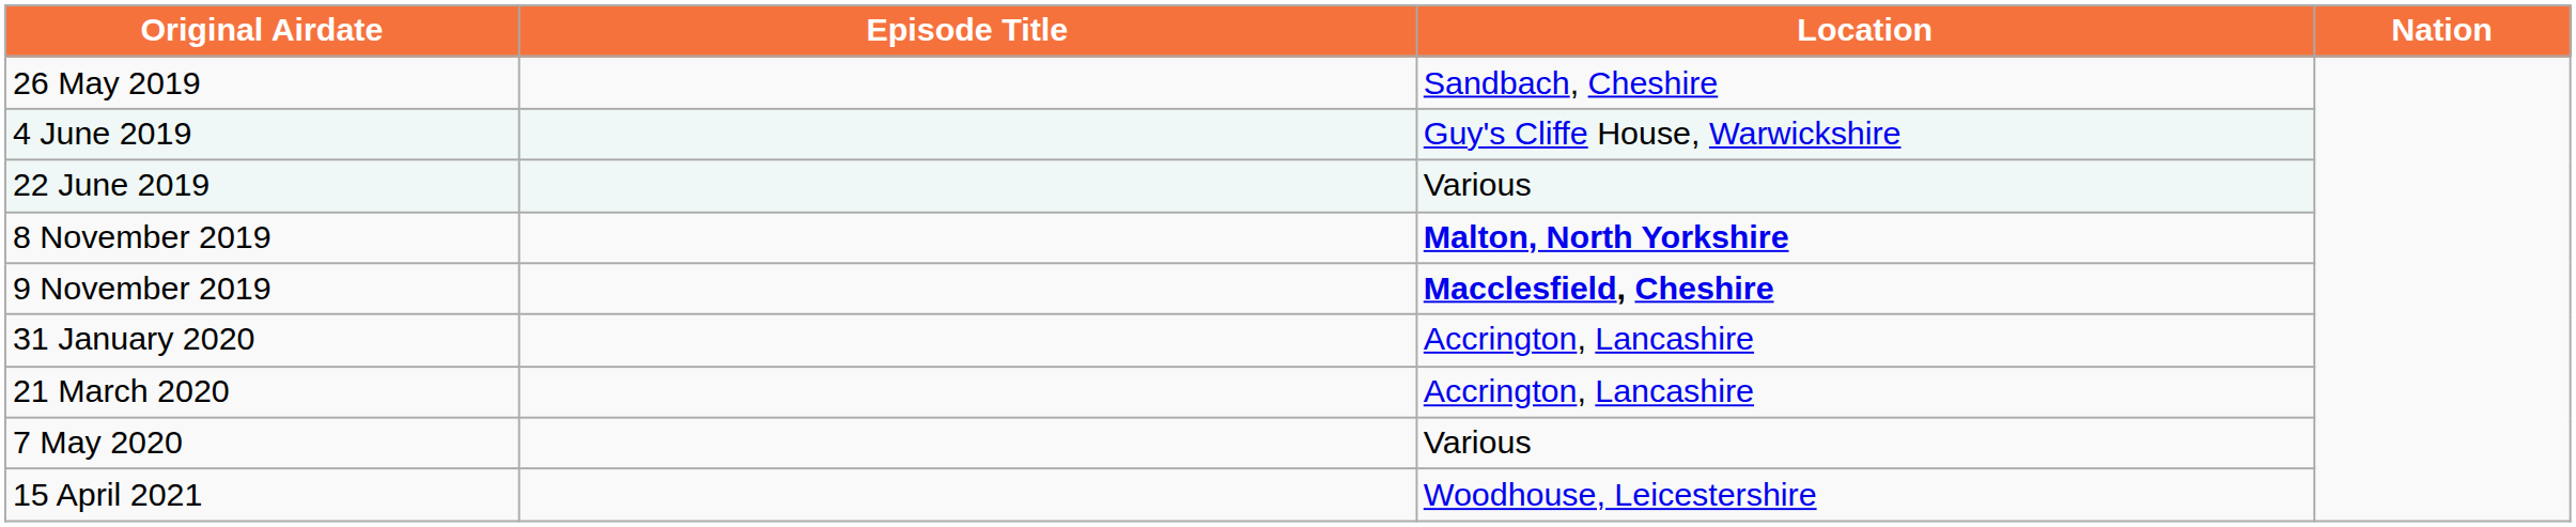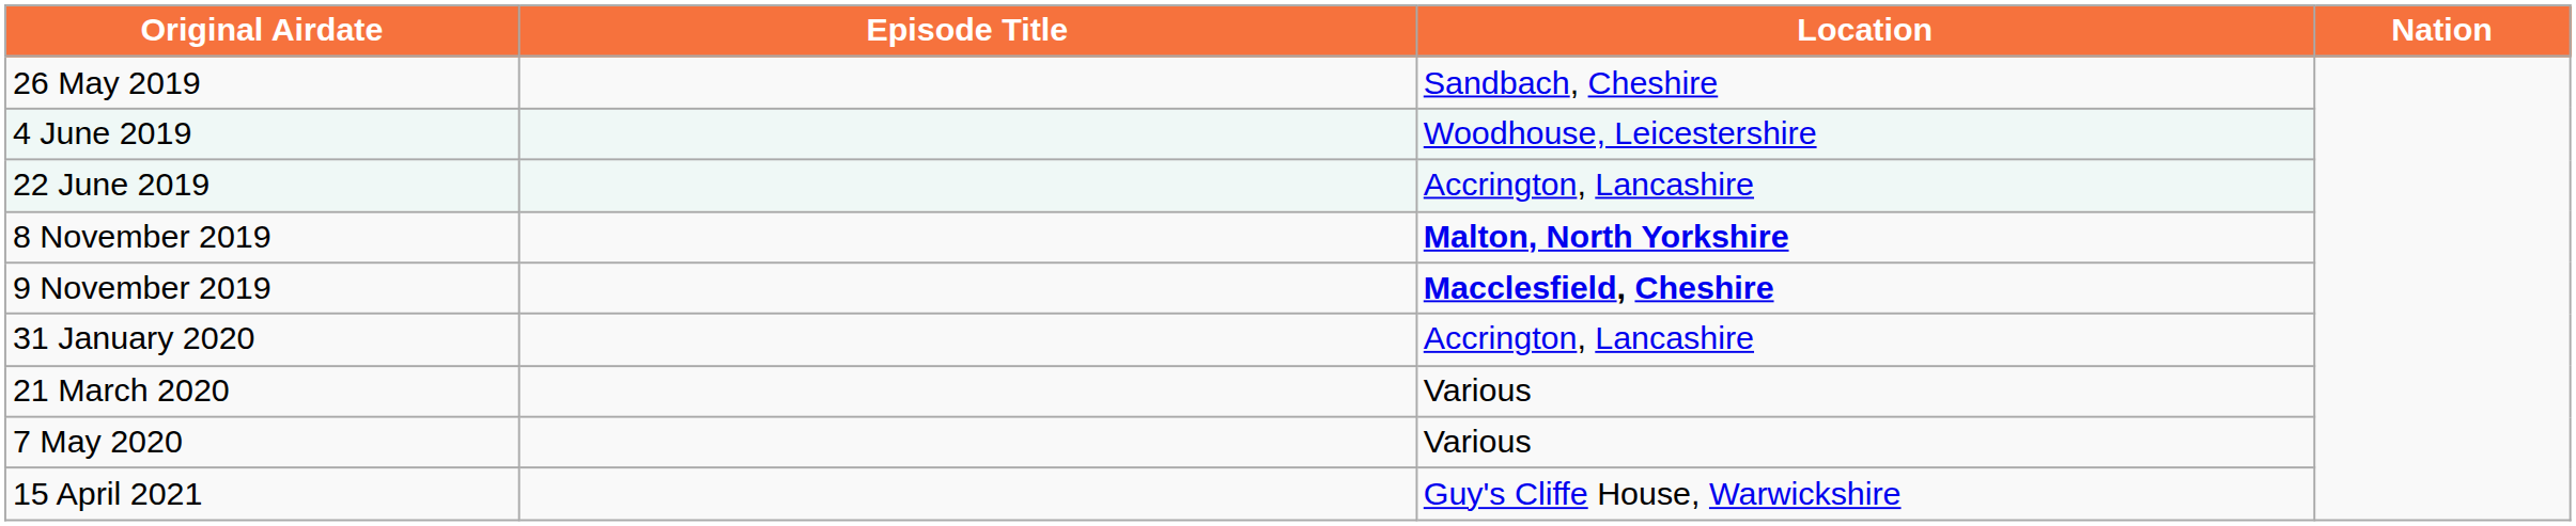 <table class="wikitable" id="series_list" style="margin: auto; width: 100%">
 <tr style="background:#964b00; color:white;">
 <th style="width:20%; background:#F6723D;"><strong> Original Airdate</strong></th>
 <th style="width:35%; background:#F6723D;"><strong>Episode Title</strong></th>
 <th style="width:35%; background:#F6723D;"><strong>Location</strong></th>
 <th style="width:35%; background:#F6723D;"><strong>Nation</strong></th>
 </tr>
 <tr>
 <td>26 May 2019</td>
 <td></td>
 <td><a href='#'>Sandbach</a>, <a href='#'>Cheshire</a></td>
 <td rowspan="9"></td>
 </tr>
 <tr style="background:#eff8f6;">
 <td>4 June 2019</td>
 <td></td>
-<td><a href='#'>Guy's Cliffe</a> House, <a href='#'>Warwickshire</a></td>
+<td><a href='#'>Woodhouse, Leicestershire</a></td>
 </tr>
 <tr style="background:#eff8f6;">
 <td>22 June 2019</td>
 <td></td>
-<td>Various</td>
+<td><a href='#'>Accrington</a>, <a href='#'>Lancashire</a></td>
 </tr>
 <tr>
 <td>8 November 2019</td>
 <td></td>
 <td><strong><a href='#'>Malton, North Yorkshire</a></strong></td>
 </tr>
 <tr>
 <td>9 November 2019</td>
 <td></td>
 <td><strong><a href='#'>Macclesfield</a>, <a href='#'>Cheshire</a></strong></td>
 </tr>
 <tr>
 <td>31 January 2020</td>
 <td></td>
 <td><a href='#'>Accrington</a>, <a href='#'>Lancashire</a></td>
 </tr>
 <tr>
 <td>21 March 2020</td>
 <td></td>
-<td><a href='#'>Accrington</a>, <a href='#'>Lancashire</a></td>
+<td>Various</td>
 </tr>
 <tr>
 <td>7 May 2020</td>
 <td></td>
 <td>Various</td>
 </tr>
 <tr>
 <td>15 April 2021</td>
 <td></td>
-<td><a href='#'>Woodhouse, Leicestershire</a></td>
+<td><a href='#'>Guy's Cliffe</a> House, <a href='#'>Warwickshire</a></td>
 </tr>
 </table>
